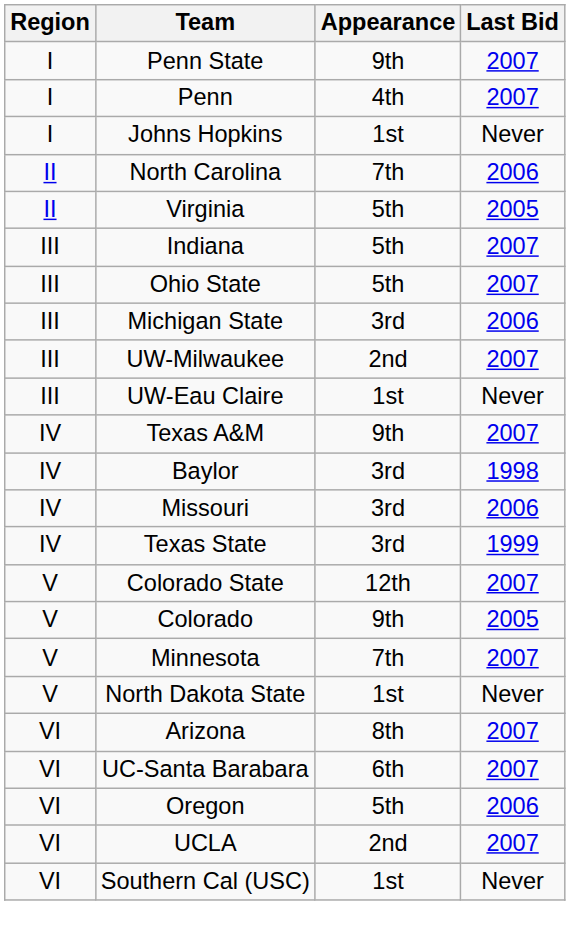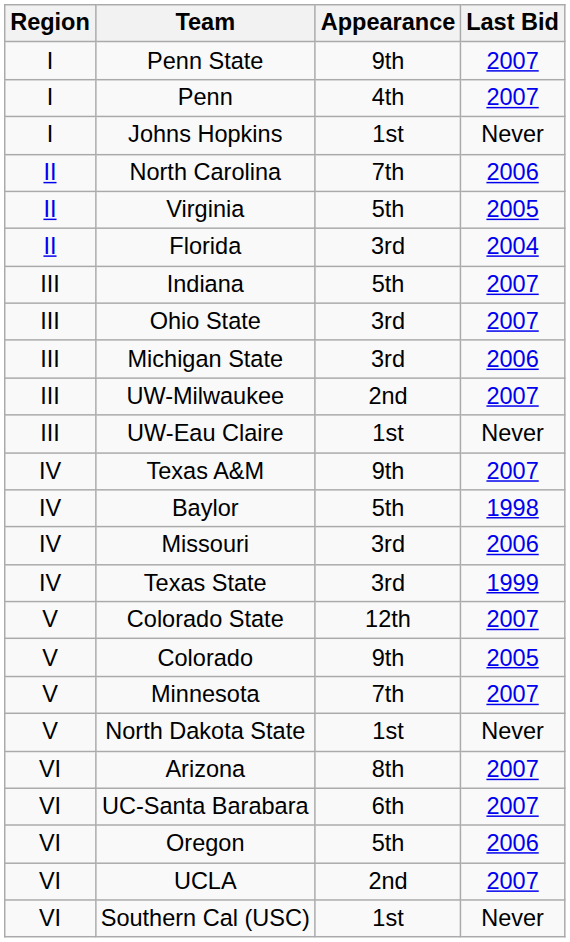 <table class="wikitable sortable" style="text-align:center">
 <tr>
 <th>Region</th>
 <th>Team</th>
 <th>Appearance</th>
 <th>Last Bid</th>
 </tr>
 <tr>
 <td>I</td>
 <td>Penn State</td>
 <td>9th</td>
 <td><a href='#'>2007</a></td>
 </tr>
 <tr>
 <td>I</td>
 <td>Penn</td>
 <td>4th</td>
 <td><a href='#'>2007</a></td>
 </tr>
 <tr>
 <td>I</td>
 <td>Johns Hopkins</td>
 <td>1st</td>
 <td>Never</td>
 </tr>
 <tr>
 <td><a href='#'>II</a></td>
 <td>North Carolina</td>
 <td>7th</td>
 <td><a href='#'>2006</a></td>
 </tr>
 <tr>
 <td><a href='#'>II</a></td>
 <td>Virginia</td>
 <td>5th</td>
 <td><a href='#'>2005</a></td>
 </tr>
 <tr>
+<td><a href='#'>II</a></td>
+<td>Florida</td>
+<td>3rd</td>
+<td><a href='#'>2004</a></td>
+</tr>
+<tr>
 <td>III</td>
 <td>Indiana</td>
 <td>5th</td>
 <td><a href='#'>2007</a></td>
 </tr>
 <tr>
 <td>III</td>
 <td>Ohio State</td>
-<td>5th</td>
+<td>3rd</td>
 <td><a href='#'>2007</a></td>
 </tr>
 <tr>
 <td>III</td>
 <td>Michigan State</td>
 <td>3rd</td>
 <td><a href='#'>2006</a></td>
 </tr>
 <tr>
 <td>III</td>
 <td>UW-Milwaukee</td>
 <td>2nd</td>
 <td><a href='#'>2007</a></td>
 </tr>
 <tr>
 <td>III</td>
 <td>UW-Eau Claire</td>
 <td>1st</td>
 <td>Never</td>
 </tr>
 <tr>
 <td>IV</td>
 <td>Texas A&M</td>
 <td>9th</td>
 <td><a href='#'>2007</a></td>
 </tr>
 <tr>
 <td>IV</td>
 <td>Baylor</td>
-<td>3rd</td>
+<td>5th</td>
 <td><a href='#'>1998</a></td>
 </tr>
 <tr>
 <td>IV</td>
 <td>Missouri</td>
 <td>3rd</td>
 <td><a href='#'>2006</a></td>
 </tr>
 <tr>
 <td>IV</td>
 <td>Texas State</td>
 <td>3rd</td>
 <td><a href='#'>1999</a></td>
 </tr>
 <tr>
 <td>V</td>
 <td>Colorado State</td>
 <td>12th</td>
 <td><a href='#'>2007</a></td>
 </tr>
 <tr>
 <td>V</td>
 <td>Colorado</td>
 <td>9th</td>
 <td><a href='#'>2005</a></td>
 </tr>
 <tr>
 <td>V</td>
 <td>Minnesota</td>
 <td>7th</td>
 <td><a href='#'>2007</a></td>
 </tr>
 <tr>
 <td>V</td>
 <td>North Dakota State</td>
 <td>1st</td>
 <td>Never</td>
 </tr>
 <tr>
 <td>VI</td>
 <td>Arizona</td>
 <td>8th</td>
 <td><a href='#'>2007</a></td>
 </tr>
 <tr>
 <td>VI</td>
 <td>UC-Santa Barabara</td>
 <td>6th</td>
 <td><a href='#'>2007</a></td>
 </tr>
 <tr>
 <td>VI</td>
 <td>Oregon</td>
 <td>5th</td>
 <td><a href='#'>2006</a></td>
 </tr>
 <tr>
 <td>VI</td>
 <td>UCLA</td>
 <td>2nd</td>
 <td><a href='#'>2007</a></td>
 </tr>
 <tr>
 <td>VI</td>
 <td>Southern Cal (USC)</td>
 <td>1st</td>
 <td>Never</td>
 </tr>
 </table>
